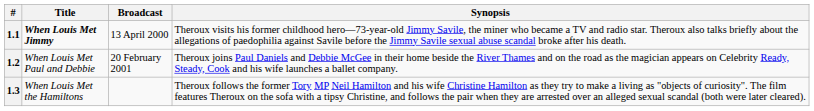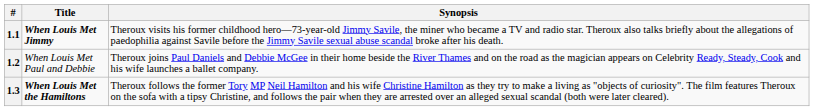 <table class="wikitable" style="width:98%;">
 <tr>
 <th>#</th>
 <th style="width:125px;">Title</th>
-<th>Broadcast</th>
 <th>Synopsis</th>
 </tr>
 <tr>
 <th>1.1</th>
 <td><strong><em>When Louis Met Jimmy</em></strong></td>
-<td>13 April 2000</td>
 <td>Theroux visits his former childhood hero—73-year-old <a href='#'>Jimmy Savile</a>, the miner who became a TV and radio star. Theroux also talks briefly about the allegations of paedophilia against Savile before the <a href='#'>Jimmy Savile sexual abuse scandal</a> broke after his death.</td>
 </tr>
 <tr>
 <th>1.2</th>
 <td><em>When Louis Met Paul and Debbie</em></td>
-<td>20 February 2001</td>
 <td>Theroux joins <a href='#'>Paul Daniels</a> and <a href='#'>Debbie McGee</a> in their home beside the <a href='#'>River Thames</a> and on the road as the magician appears on Celebrity <a href='#'>Ready, Steady, Cook</a> and his wife launches a ballet company.</td>
 </tr>
 <tr>
 <th>1.3</th>
-<td><em>When Louis Met the Hamiltons</em></td>
-<td></td>
+<td><strong><em>When Louis Met the Hamiltons</em></strong></td>
 <td>Theroux follows the former <a href='#'>Tory</a> <a href='#'>MP</a> <a href='#'>Neil Hamilton</a> and his wife <a href='#'>Christine Hamilton</a> as they try to make a living as "objects of curiosity". The film features Theroux on the sofa with a tipsy Christine, and follows the pair when they are arrested over an alleged sexual scandal (both were later cleared).</td>
 </tr>
 </table>
